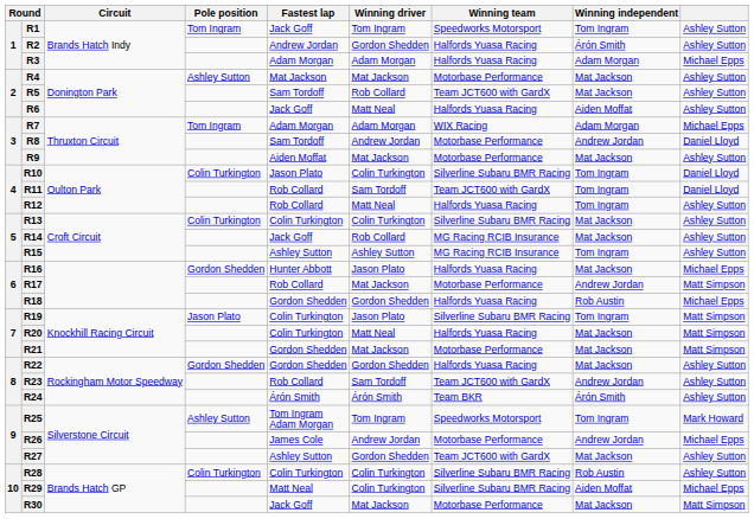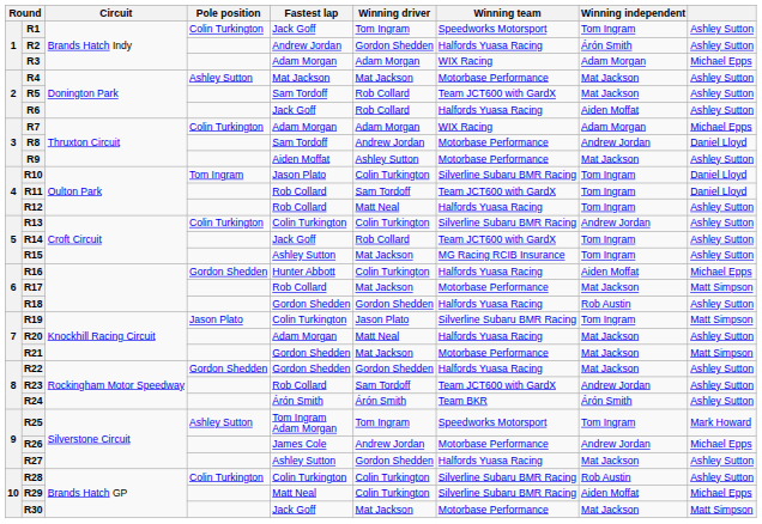 <table class="wikitable" style="font-size: 85%">
 <tr>
 <th colspan=2>Round</th>
 <th>Circuit</th>
 <th>Pole position</th>
 <th>Fastest lap</th>
 <th>Winning driver</th>
 <th>Winning team</th>
 <th nowrap>Winning independent</th>
 <th></th>
 </tr>
 <tr>
 <th rowspan=3>1</th>
 <th>R1</th>
 <td rowspan=3><a href='#'>Brands Hatch</a> Indy</td>
-<td> <a href='#'>Tom Ingram</a></td>
+<td> <a href='#'>Colin Turkington</a></td>
 <td> <a href='#'>Jack Goff</a></td>
 <td> <a href='#'>Tom Ingram</a></td>
 <td><a href='#'>Speedworks Motorsport</a></td>
 <td> <a href='#'>Tom Ingram</a></td>
 <td> <a href='#'>Ashley Sutton</a></td>
 </tr>
 <tr>
 <th>R2</th>
 <td></td>
 <td> <a href='#'>Andrew Jordan</a></td>
 <td> <a href='#'>Gordon Shedden</a></td>
 <td><a href='#'>Halfords Yuasa Racing</a></td>
 <td> <a href='#'>Árón Smith</a></td>
 <td> <a href='#'>Ashley Sutton</a></td>
 </tr>
 <tr>
 <th>R3</th>
 <td></td>
 <td> <a href='#'>Adam Morgan</a></td>
 <td> <a href='#'>Adam Morgan</a></td>
-<td><a href='#'>Halfords Yuasa Racing</a></td>
+<td><a href='#'>WIX Racing</a></td>
 <td> <a href='#'>Adam Morgan</a></td>
 <td> <a href='#'>Michael Epps</a></td>
 </tr>
 <tr>
 <th rowspan=3>2</th>
 <th>R4</th>
 <td rowspan=3><a href='#'>Donington Park</a></td>
 <td> <a href='#'>Ashley Sutton</a></td>
 <td> <a href='#'>Mat Jackson</a></td>
 <td> <a href='#'>Mat Jackson</a></td>
 <td><a href='#'>Motorbase Performance</a></td>
 <td> <a href='#'>Mat Jackson</a></td>
 <td nowrap> <a href='#'>Ashley Sutton</a></td>
 </tr>
 <tr>
 <th>R5</th>
 <td></td>
 <td> <a href='#'>Sam Tordoff</a></td>
 <td> <a href='#'>Rob Collard</a></td>
 <td><a href='#'>Team JCT600 with GardX</a></td>
 <td> <a href='#'>Mat Jackson</a></td>
 <td> <a href='#'>Ashley Sutton</a></td>
 </tr>
 <tr>
 <th>R6</th>
 <td></td>
 <td> <a href='#'>Jack Goff</a></td>
-<td> <a href='#'>Matt Neal</a></td>
+<td> <a href='#'>Rob Collard</a></td>
 <td><a href='#'>Halfords Yuasa Racing</a></td>
 <td> <a href='#'>Aiden Moffat</a></td>
 <td> <a href='#'>Ashley Sutton</a></td>
 </tr>
 <tr>
 <th rowspan=3>3</th>
 <th>R7</th>
 <td rowspan=3><a href='#'>Thruxton Circuit</a></td>
-<td> <a href='#'>Tom Ingram</a></td>
+<td> <a href='#'>Colin Turkington</a></td>
 <td> <a href='#'>Adam Morgan</a></td>
 <td> <a href='#'>Adam Morgan</a></td>
 <td><a href='#'>WIX Racing</a></td>
 <td> <a href='#'>Adam Morgan</a></td>
 <td> <a href='#'>Michael Epps</a></td>
 </tr>
 <tr>
 <th>R8</th>
 <td></td>
 <td> <a href='#'>Sam Tordoff</a></td>
 <td> <a href='#'>Andrew Jordan</a></td>
 <td><a href='#'>Motorbase Performance</a></td>
 <td> <a href='#'>Andrew Jordan</a></td>
 <td> <a href='#'>Daniel Lloyd</a></td>
 </tr>
 <tr>
 <th>R9</th>
 <td></td>
 <td> <a href='#'>Aiden Moffat</a></td>
-<td> <a href='#'>Mat Jackson</a></td>
+<td> <a href='#'>Ashley Sutton</a></td>
 <td><a href='#'>Motorbase Performance</a></td>
 <td> <a href='#'>Mat Jackson</a></td>
 <td> <a href='#'>Ashley Sutton</a></td>
 </tr>
 <tr>
 <th rowspan=3>4</th>
 <th>R10</th>
 <td rowspan=3><a href='#'>Oulton Park</a></td>
-<td> <a href='#'>Colin Turkington</a></td>
+<td> <a href='#'>Tom Ingram</a></td>
 <td> <a href='#'>Jason Plato</a></td>
 <td> <a href='#'>Colin Turkington</a></td>
 <td><a href='#'>Silverline Subaru BMR Racing</a></td>
 <td> <a href='#'>Tom Ingram</a></td>
 <td> <a href='#'>Daniel Lloyd</a></td>
 </tr>
 <tr>
 <th>R11</th>
 <td></td>
 <td> <a href='#'>Rob Collard</a></td>
 <td> <a href='#'>Sam Tordoff</a></td>
 <td><a href='#'>Team JCT600 with GardX</a></td>
 <td> <a href='#'>Tom Ingram</a></td>
 <td> <a href='#'>Daniel Lloyd</a></td>
 </tr>
 <tr>
 <th>R12</th>
 <td></td>
 <td> <a href='#'>Rob Collard</a></td>
 <td> <a href='#'>Matt Neal</a></td>
 <td><a href='#'>Halfords Yuasa Racing</a></td>
 <td> <a href='#'>Tom Ingram</a></td>
 <td> <a href='#'>Ashley Sutton</a></td>
 </tr>
 <tr>
 <th rowspan=3>5</th>
 <th>R13</th>
 <td rowspan=3><a href='#'>Croft Circuit</a></td>
 <td> <a href='#'>Colin Turkington</a></td>
 <td> <a href='#'>Colin Turkington</a></td>
 <td> <a href='#'>Colin Turkington</a></td>
 <td><a href='#'>Silverline Subaru BMR Racing</a></td>
-<td> <a href='#'>Mat Jackson</a></td>
+<td nowrap> <a href='#'>Andrew Jordan</a></td>
 <td> <a href='#'>Ashley Sutton</a></td>
 </tr>
 <tr>
 <th>R14</th>
 <td></td>
 <td> <a href='#'>Jack Goff</a></td>
 <td> <a href='#'>Rob Collard</a></td>
-<td nowrap><a href='#'>MG Racing RCIB Insurance</a></td>
-<td> <a href='#'>Mat Jackson</a></td>
+<td><a href='#'>Team JCT600 with GardX</a></td>
+<td> <a href='#'>Tom Ingram</a></td>
 <td> <a href='#'>Ashley Sutton</a></td>
 </tr>
 <tr>
 <th>R15</th>
 <td></td>
 <td> <a href='#'>Ashley Sutton</a></td>
-<td> <a href='#'>Ashley Sutton</a></td>
+<td> <a href='#'>Mat Jackson</a></td>
 <td nowrap><a href='#'>MG Racing RCIB Insurance</a></td>
 <td> <a href='#'>Tom Ingram</a></td>
 <td> <a href='#'>Ashley Sutton</a></td>
 </tr>
 <tr>
 <th rowspan=3>6</th>
 <th>R16</th>
 <td rowspan=3></td>
 <td> <a href='#'>Gordon Shedden</a></td>
 <td> <a href='#'>Hunter Abbott</a></td>
-<td> <a href='#'>Jason Plato</a></td>
+<td> <a href='#'>Colin Turkington</a></td>
 <td><a href='#'>Halfords Yuasa Racing</a></td>
-<td> <a href='#'>Mat Jackson</a></td>
+<td> <a href='#'>Aiden Moffat</a></td>
 <td> <a href='#'>Michael Epps</a></td>
 </tr>
 <tr>
 <th>R17</th>
 <td></td>
 <td> <a href='#'>Rob Collard</a></td>
 <td> <a href='#'>Mat Jackson</a></td>
 <td><a href='#'>Motorbase Performance</a></td>
-<td nowrap> <a href='#'>Andrew Jordan</a></td>
+<td> <a href='#'>Mat Jackson</a></td>
 <td> <a href='#'>Matt Simpson</a></td>
 </tr>
 <tr>
 <th>R18</th>
 <td></td>
 <td> <a href='#'>Gordon Shedden</a></td>
 <td> <a href='#'>Gordon Shedden</a></td>
 <td><a href='#'>Halfords Yuasa Racing</a></td>
 <td> <a href='#'>Rob Austin</a></td>
-<td> <a href='#'>Michael Epps</a></td>
+<td> <a href='#'>Ashley Sutton</a></td>
 </tr>
 <tr>
 <th rowspan=3>7</th>
 <th>R19</th>
 <td rowspan=3><a href='#'>Knockhill Racing Circuit</a></td>
 <td> <a href='#'>Jason Plato</a></td>
 <td> <a href='#'>Colin Turkington</a></td>
 <td> <a href='#'>Jason Plato</a></td>
 <td nowrap><a href='#'>Silverline Subaru BMR Racing</a></td>
 <td> <a href='#'>Tom Ingram</a></td>
 <td> <a href='#'>Matt Simpson</a></td>
 </tr>
 <tr>
 <th>R20</th>
 <td></td>
-<td> <a href='#'>Colin Turkington</a></td>
+<td> <a href='#'>Adam Morgan</a></td>
 <td> <a href='#'>Matt Neal</a></td>
 <td><a href='#'>Halfords Yuasa Racing</a></td>
 <td> <a href='#'>Mat Jackson</a></td>
-<td> <a href='#'>Matt Simpson</a></td>
+<td> <a href='#'>Ashley Sutton</a></td>
 </tr>
 <tr>
 <th>R21</th>
 <td></td>
 <td> <a href='#'>Gordon Shedden</a></td>
 <td> <a href='#'>Mat Jackson</a></td>
 <td><a href='#'>Motorbase Performance</a></td>
 <td> <a href='#'>Mat Jackson</a></td>
 <td> <a href='#'>Matt Simpson</a></td>
 </tr>
 <tr>
 <th rowspan=3>8</th>
 <th>R22</th>
 <td rowspan=3><a href='#'>Rockingham Motor Speedway</a></td>
 <td nowrap> <a href='#'>Gordon Shedden</a></td>
 <td nowrap> <a href='#'>Gordon Shedden</a></td>
 <td nowrap> <a href='#'>Gordon Shedden</a></td>
 <td><a href='#'>Halfords Yuasa Racing</a></td>
 <td> <a href='#'>Mat Jackson</a></td>
 <td> <a href='#'>Ashley Sutton</a></td>
 </tr>
 <tr>
 <th>R23</th>
 <td></td>
 <td> <a href='#'>Rob Collard</a></td>
 <td> <a href='#'>Sam Tordoff</a></td>
 <td><a href='#'>Team JCT600 with GardX</a></td>
 <td> <a href='#'>Andrew Jordan</a></td>
 <td> <a href='#'>Ashley Sutton</a></td>
 </tr>
 <tr>
 <th>R24</th>
 <td></td>
 <td> <a href='#'>Árón Smith</a></td>
 <td> <a href='#'>Árón Smith</a></td>
 <td><a href='#'>Team BKR</a></td>
 <td> <a href='#'>Árón Smith</a></td>
 <td> <a href='#'>Ashley Sutton</a></td>
 </tr>
 <tr>
 <th rowspan=3>9</th>
 <th>R25</th>
 <td rowspan=3><a href='#'>Silverstone Circuit</a></td>
 <td> <a href='#'>Ashley Sutton</a></td>
 <td> <a href='#'>Tom Ingram</a><br> <a href='#'>Adam Morgan</a></td>
 <td> <a href='#'>Tom Ingram</a></td>
 <td><a href='#'>Speedworks Motorsport</a></td>
 <td> <a href='#'>Tom Ingram</a></td>
 <td> <a href='#'>Mark Howard</a></td>
 </tr>
 <tr>
 <th>R26</th>
 <td></td>
 <td> <a href='#'>James Cole</a></td>
 <td> <a href='#'>Andrew Jordan</a></td>
 <td><a href='#'>Motorbase Performance</a></td>
 <td> <a href='#'>Andrew Jordan</a></td>
 <td> <a href='#'>Michael Epps</a></td>
 </tr>
 <tr>
 <th>R27</th>
 <td></td>
 <td> <a href='#'>Ashley Sutton</a></td>
 <td> <a href='#'>Gordon Shedden</a></td>
-<td><a href='#'>Team JCT600 with GardX</a></td>
+<td><a href='#'>Halfords Yuasa Racing</a></td>
 <td> <a href='#'>Mat Jackson</a></td>
 <td> <a href='#'>Ashley Sutton</a></td>
 </tr>
 <tr>
 <th rowspan=3>10</th>
 <th>R28</th>
 <td rowspan=3><a href='#'>Brands Hatch</a> GP</td>
 <td> <a href='#'>Colin Turkington</a></td>
 <td> <a href='#'>Colin Turkington</a></td>
 <td> <a href='#'>Colin Turkington</a></td>
 <td><a href='#'>Silverline Subaru BMR Racing</a></td>
 <td> <a href='#'>Rob Austin</a></td>
 <td> <a href='#'>Ashley Sutton</a></td>
 </tr>
 <tr>
 <th>R29</th>
 <td></td>
 <td> <a href='#'>Matt Neal</a></td>
 <td> <a href='#'>Colin Turkington</a></td>
 <td><a href='#'>Silverline Subaru BMR Racing</a></td>
 <td> <a href='#'>Aiden Moffat</a></td>
 <td> <a href='#'>Michael Epps</a></td>
 </tr>
 <tr>
 <th>R30</th>
 <td></td>
 <td> <a href='#'>Jack Goff</a></td>
 <td> <a href='#'>Mat Jackson</a></td>
 <td><a href='#'>Motorbase Performance</a></td>
 <td> <a href='#'>Mat Jackson</a></td>
 <td> <a href='#'>Matt Simpson</a></td>
 </tr>
 </table>
